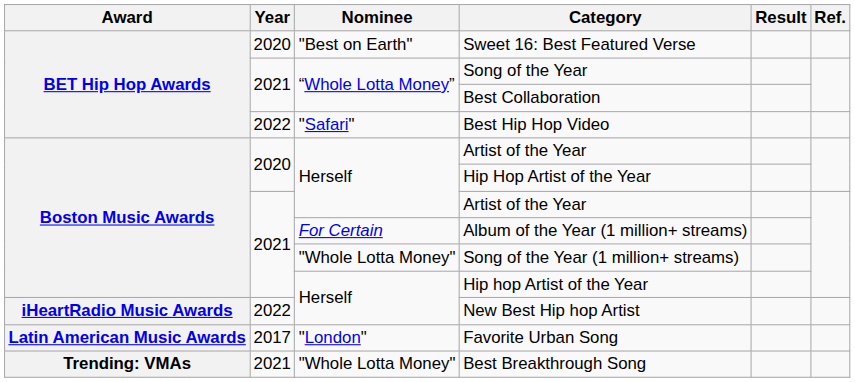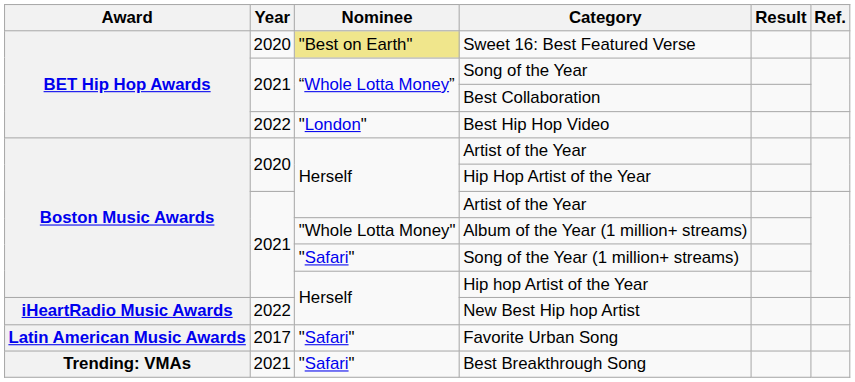 <table class="wikitable sortable plainrowheaders">
 <tr>
 <th>Award</th>
 <th>Year</th>
 <th>Nominee</th>
 <th>Category</th>
 <th>Result</th>
 <th>Ref.</th>
 </tr>
 <tr>
 <th rowspan="4" scope="row"><a href='#'>BET Hip Hop Awards</a></th>
 <td>2020</td>
-<td>"Best on Earth"</td>
+<td style="background: khaki;">"Best on Earth"</td>
 <td>Sweet 16: Best Featured Verse</td>
 <td></td>
 <td></td>
 </tr>
 <tr>
 <td rowspan="2">2021</td>
 <td rowspan="2">“<a href='#'>Whole Lotta Money</a>”</td>
 <td>Song of the Year</td>
 <td></td>
 <td rowspan="2"></td>
 </tr>
 <tr>
 <td>Best Collaboration</td>
 <td></td>
 </tr>
 <tr>
 <td>2022</td>
-<td>"<a href='#'>Safari</a>"</td>
+<td>"<a href='#'>London</a>"</td>
 <td>Best Hip Hop Video</td>
 <td></td>
 <td></td>
 </tr>
 <tr>
 <th rowspan="6" scope="row"><a href='#'>Boston Music Awards</a></th>
 <td rowspan="2">2020</td>
 <td rowspan="3">Herself</td>
 <td>Artist of the Year</td>
 <td></td>
 <td rowspan="2"></td>
 </tr>
 <tr>
 <td>Hip Hop Artist of the Year</td>
 <td></td>
 </tr>
 <tr>
 <td rowspan="4">2021</td>
 <td>Artist of the Year</td>
 <td></td>
 <td rowspan="4"></td>
 </tr>
 <tr>
-<td><em><a href='#'>For Certain</a></em></td>
+<td>"Whole Lotta Money"</td>
 <td>Album of the Year (1 million+ streams)</td>
 <td></td>
 </tr>
 <tr>
-<td>"Whole Lotta Money"</td>
+<td>"<a href='#'>Safari</a>"</td>
 <td>Song of the Year (1 million+ streams)</td>
 <td></td>
 </tr>
 <tr>
 <td rowspan="2">Herself</td>
 <td>Hip hop Artist of the Year</td>
 <td></td>
 </tr>
 <tr>
 <th scope="row"><a href='#'>iHeartRadio Music Awards</a></th>
 <td>2022</td>
 <td>New Best Hip hop Artist</td>
 <td></td>
 <td></td>
 </tr>
 <tr>
 <th scope="row"><a href='#'>Latin American Music Awards</a></th>
 <td>2017</td>
-<td>"<a href='#'>London</a>"</td>
+<td>"<a href='#'>Safari</a>"</td>
 <td>Favorite Urban Song</td>
 <td></td>
 <td></td>
 </tr>
 <tr>
 <th scope="row">Trending: VMAs</th>
 <td>2021</td>
-<td>"Whole Lotta Money"</td>
+<td>"<a href='#'>Safari</a>"</td>
 <td>Best Breakthrough Song</td>
 <td></td>
 <td></td>
 </tr>
 </table>
